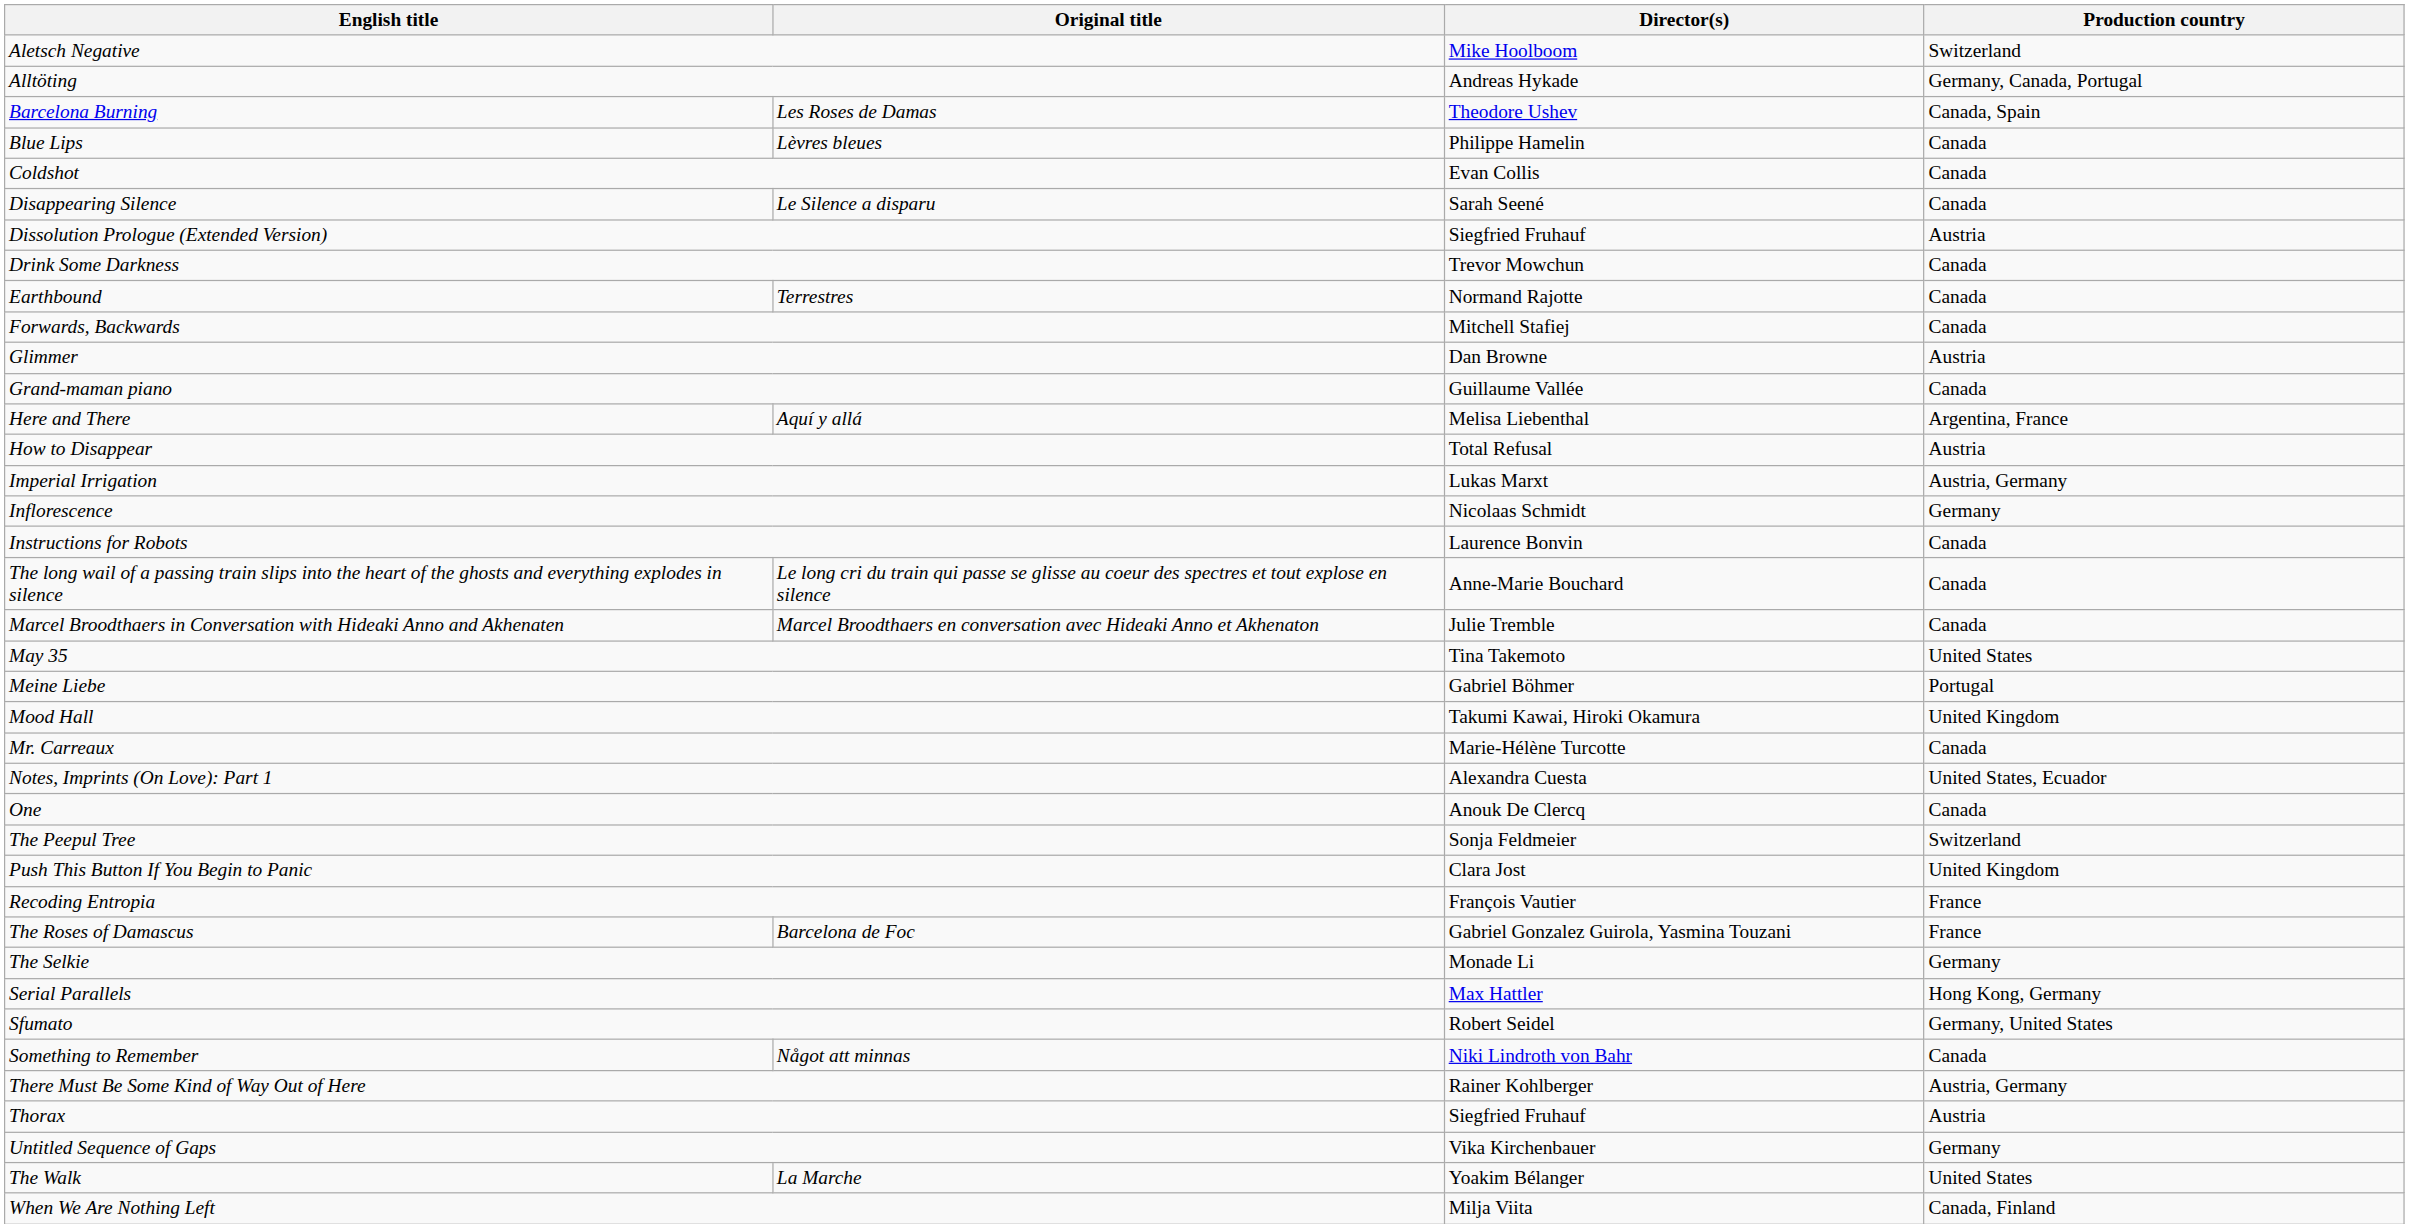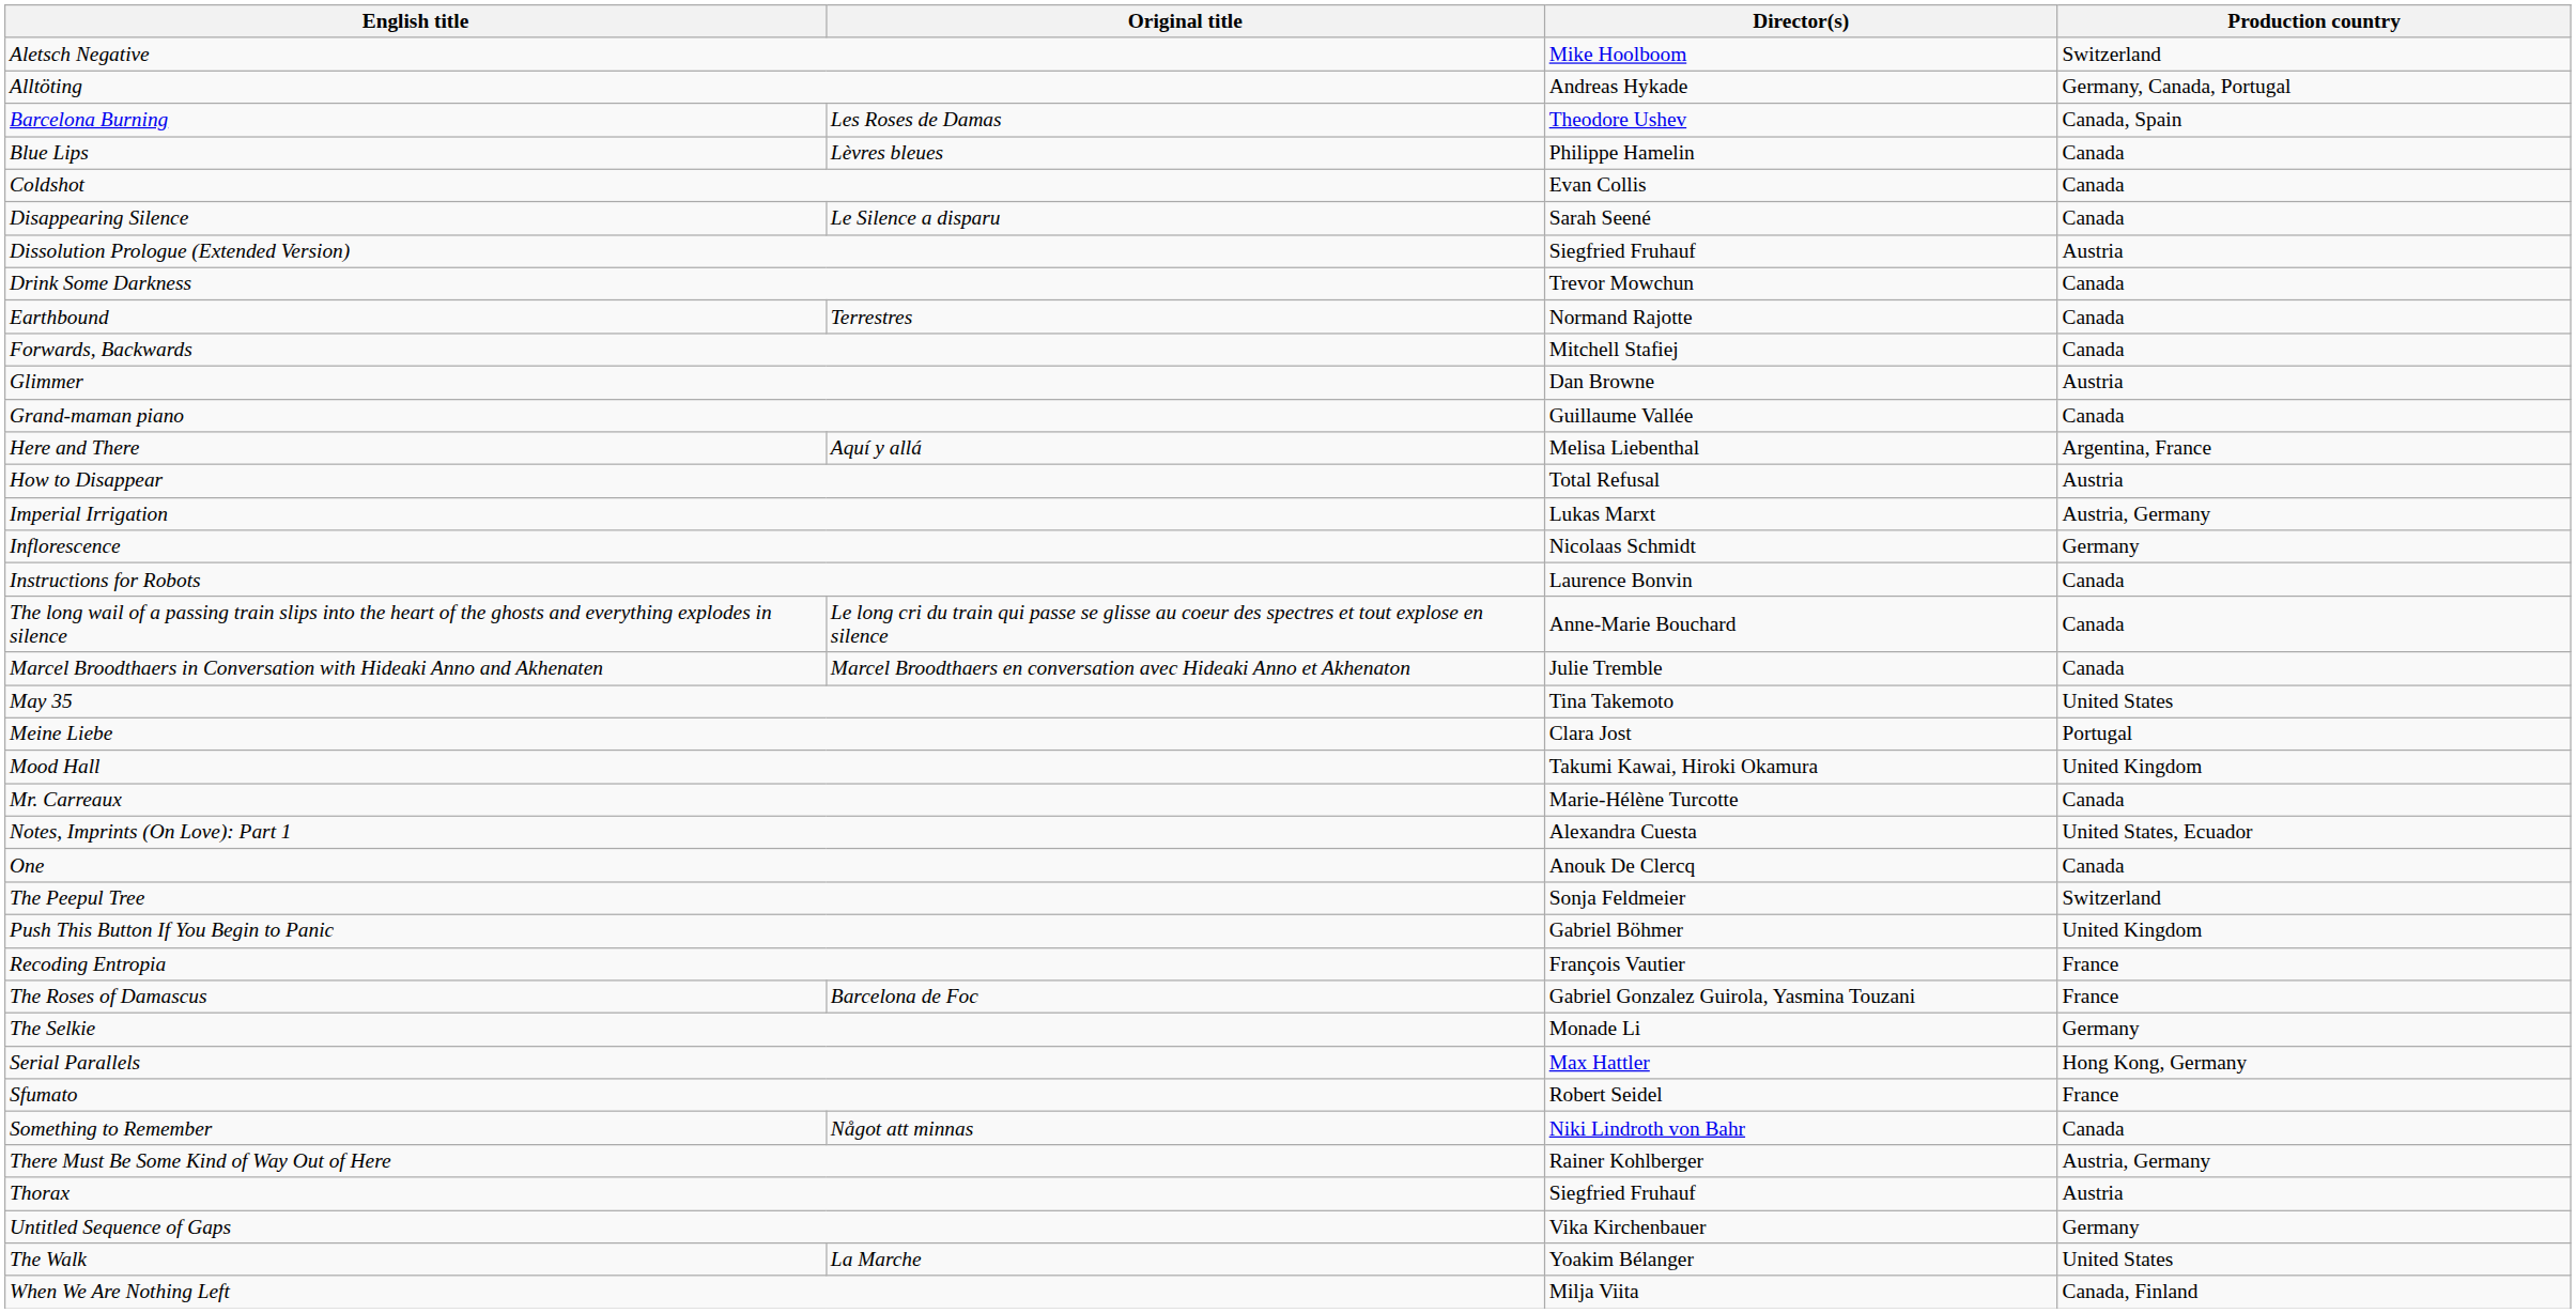 <table class="wikitable" width=100%>
 <tr>
 <th scope="col" width="32%">English title</th>
 <th scope="col" width="28%">Original title</th>
 <th scope="col" width="20%">Director(s)</th>
 <th scope="col" width="20%">Production country</th>
 </tr>
 <tr>
 <td colspan=2><em>Aletsch Negative</em></td>
 <td><a href='#'>Mike Hoolboom</a></td>
 <td>Switzerland</td>
 </tr>
 <tr>
 <td colspan=2><em>Alltöting</em></td>
 <td>Andreas Hykade</td>
 <td>Germany, Canada, Portugal</td>
 </tr>
 <tr>
 <td><em><a href='#'>Barcelona Burning</a></em></td>
 <td><em>Les Roses de Damas</em></td>
 <td><a href='#'>Theodore Ushev</a></td>
 <td>Canada, Spain</td>
 </tr>
 <tr>
 <td><em>Blue Lips</em></td>
 <td><em>Lèvres bleues</em></td>
 <td>Philippe Hamelin</td>
 <td>Canada</td>
 </tr>
 <tr>
 <td colspan=2><em>Coldshot</em></td>
 <td>Evan Collis</td>
 <td>Canada</td>
 </tr>
 <tr>
 <td><em>Disappearing Silence</em></td>
 <td><em>Le Silence a disparu</em></td>
 <td>Sarah Seené</td>
 <td>Canada</td>
 </tr>
 <tr>
 <td colspan=2><em>Dissolution Prologue (Extended Version)</em></td>
 <td>Siegfried Fruhauf</td>
 <td>Austria</td>
 </tr>
 <tr>
 <td colspan=2><em>Drink Some Darkness</em></td>
 <td>Trevor Mowchun</td>
 <td>Canada</td>
 </tr>
 <tr>
 <td><em>Earthbound</em></td>
 <td><em>Terrestres</em></td>
 <td>Normand Rajotte</td>
 <td>Canada</td>
 </tr>
 <tr>
 <td colspan=2><em>Forwards, Backwards</em></td>
 <td>Mitchell Stafiej</td>
 <td>Canada</td>
 </tr>
 <tr>
 <td colspan=2><em>Glimmer</em></td>
 <td>Dan Browne</td>
 <td>Austria</td>
 </tr>
 <tr>
 <td colspan=2><em>Grand-maman piano</em></td>
 <td>Guillaume Vallée</td>
 <td>Canada</td>
 </tr>
 <tr>
 <td><em>Here and There</em></td>
 <td><em>Aquí y allá</em></td>
 <td>Melisa Liebenthal</td>
 <td>Argentina, France</td>
 </tr>
 <tr>
 <td colspan=2><em>How to Disappear</em></td>
 <td>Total Refusal</td>
 <td>Austria</td>
 </tr>
 <tr>
 <td colspan=2><em>Imperial Irrigation</em></td>
 <td>Lukas Marxt</td>
 <td>Austria, Germany</td>
 </tr>
 <tr>
 <td colspan=2><em>Inflorescence</em></td>
 <td>Nicolaas Schmidt</td>
 <td>Germany</td>
 </tr>
 <tr>
 <td colspan=2><em>Instructions for Robots</em></td>
 <td>Laurence Bonvin</td>
 <td>Canada</td>
 </tr>
 <tr>
 <td><em>The long wail of a passing train slips into the heart of the ghosts and everything explodes in silence</em></td>
 <td><em>Le long cri du train qui passe se glisse au coeur des spectres et tout explose en silence</em></td>
 <td>Anne-Marie Bouchard</td>
 <td>Canada</td>
 </tr>
 <tr>
 <td><em>Marcel Broodthaers in Conversation with Hideaki Anno and Akhenaten</em></td>
 <td><em>Marcel Broodthaers en conversation avec Hideaki Anno et Akhenaton</em></td>
 <td>Julie Tremble</td>
 <td>Canada</td>
 </tr>
 <tr>
 <td colspan=2><em>May 35</em></td>
 <td>Tina Takemoto</td>
 <td>United States</td>
 </tr>
 <tr>
 <td colspan=2><em>Meine Liebe</em></td>
-<td>Gabriel Böhmer</td>
+<td>Clara Jost</td>
 <td>Portugal</td>
 </tr>
 <tr>
 <td colspan=2><em>Mood Hall</em></td>
 <td>Takumi Kawai, Hiroki Okamura</td>
 <td>United Kingdom</td>
 </tr>
 <tr>
 <td colspan=2><em>Mr. Carreaux</em></td>
 <td>Marie-Hélène Turcotte</td>
 <td>Canada</td>
 </tr>
 <tr>
 <td colspan=2><em>Notes, Imprints (On Love): Part 1</em></td>
 <td>Alexandra Cuesta</td>
 <td>United States, Ecuador</td>
 </tr>
 <tr>
 <td colspan=2><em>One</em></td>
 <td>Anouk De Clercq</td>
 <td>Canada</td>
 </tr>
 <tr>
 <td colspan=2><em>The Peepul Tree</em></td>
 <td>Sonja Feldmeier</td>
 <td>Switzerland</td>
 </tr>
 <tr>
 <td colspan=2><em>Push This Button If You Begin to Panic</em></td>
-<td>Clara Jost</td>
+<td>Gabriel Böhmer</td>
 <td>United Kingdom</td>
 </tr>
 <tr>
 <td colspan=2><em>Recoding Entropia</em></td>
 <td>François Vautier</td>
 <td>France</td>
 </tr>
 <tr>
 <td><em>The Roses of Damascus</em></td>
 <td><em>Barcelona de Foc</em></td>
 <td>Gabriel Gonzalez Guirola, Yasmina Touzani</td>
 <td>France</td>
 </tr>
 <tr>
 <td colspan=2><em>The Selkie</em></td>
 <td>Monade Li</td>
 <td>Germany</td>
 </tr>
 <tr>
 <td colspan=2><em>Serial Parallels</em></td>
 <td><a href='#'>Max Hattler</a></td>
 <td>Hong Kong, Germany</td>
 </tr>
 <tr>
 <td colspan=2><em>Sfumato</em></td>
 <td>Robert Seidel</td>
-<td>Germany, United States</td>
+<td>France</td>
 </tr>
 <tr>
 <td><em>Something to Remember</em></td>
 <td><em>Något att minnas</em></td>
 <td><a href='#'>Niki Lindroth von Bahr</a></td>
 <td>Canada</td>
 </tr>
 <tr>
 <td colspan=2><em>There Must Be Some Kind of Way Out of Here</em></td>
 <td>Rainer Kohlberger</td>
 <td>Austria, Germany</td>
 </tr>
 <tr>
 <td colspan=2><em>Thorax</em></td>
 <td>Siegfried Fruhauf</td>
 <td>Austria</td>
 </tr>
 <tr>
 <td colspan=2><em>Untitled Sequence of Gaps</em></td>
 <td>Vika Kirchenbauer</td>
 <td>Germany</td>
 </tr>
 <tr>
 <td><em>The Walk</em></td>
 <td><em>La Marche</em></td>
 <td>Yoakim Bélanger</td>
 <td>United States</td>
 </tr>
 <tr>
 <td colspan=2><em>When We Are Nothing Left</em></td>
 <td>Milja Viita</td>
 <td>Canada, Finland</td>
 </tr>
 </table>
